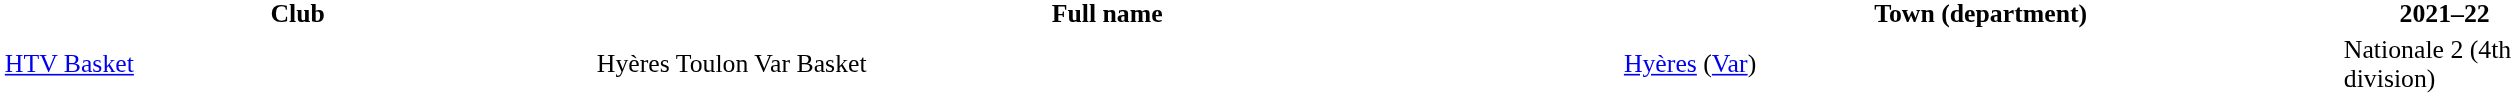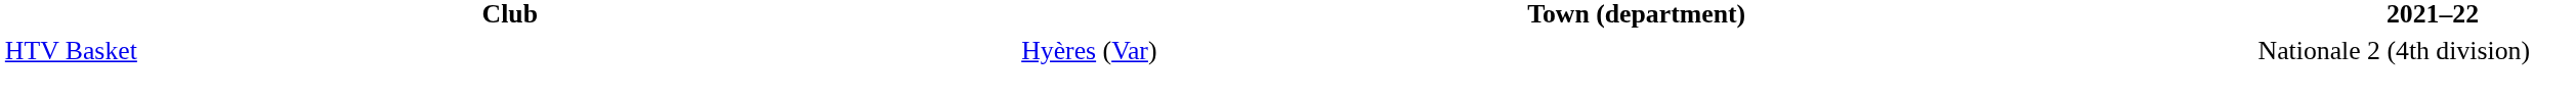 <table width="100%">
 <tr>
 <th width="23%">Club</th>
-<th width="40%">Full name</th>
 <th width="28%">Town (department)</th>
 <th width="8%">2021–22</th>
 </tr>
 <tr>
 <td><a href='#'>HTV Basket</a></td>
-<td>Hyères Toulon Var Basket</td>
 <td><a href='#'>Hyères</a> (<a href='#'>Var</a>)</td>
 <td>Nationale 2 (4th division)</td>
 </tr>
 </table>
